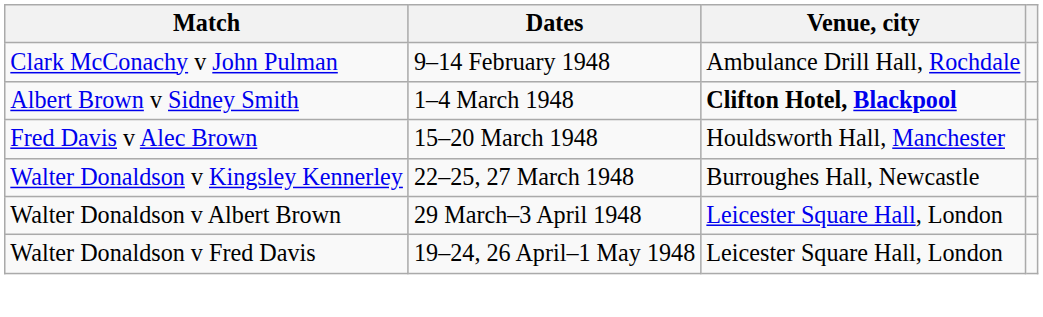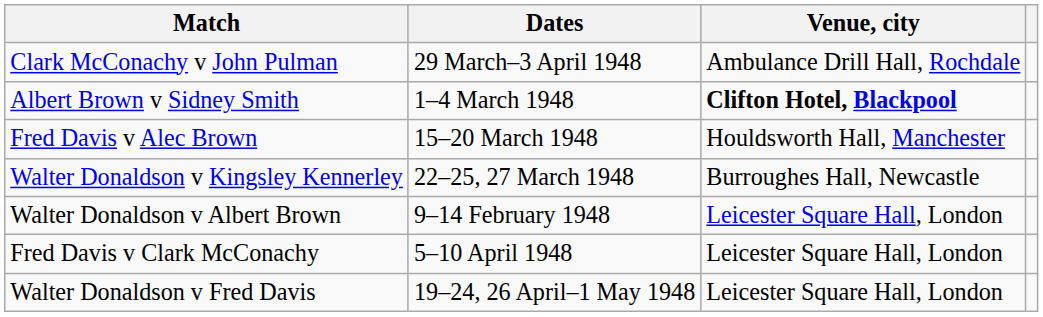 <table class="wikitable">
 <tr>
 <th scope="col">Match</th>
 <th scope="col">Dates</th>
 <th scope="col">Venue, city</th>
 <th></th>
 </tr>
 <tr>
 <td><a href='#'>Clark McConachy</a> v <a href='#'>John Pulman</a></td>
-<td>9–14 February 1948</td>
+<td>29 March–3 April 1948</td>
 <td>Ambulance Drill Hall, <a href='#'>Rochdale</a></td>
 <td></td>
 </tr>
 <tr>
 <td><a href='#'>Albert Brown</a> v <a href='#'>Sidney Smith</a></td>
 <td>1–4 March 1948</td>
 <td><strong>Clifton Hotel, <a href='#'>Blackpool</a></strong></td>
 <td></td>
 </tr>
 <tr>
 <td><a href='#'>Fred Davis</a> v <a href='#'>Alec Brown</a></td>
 <td>15–20 March 1948</td>
 <td>Houldsworth Hall, <a href='#'>Manchester</a></td>
 <td></td>
 </tr>
 <tr>
 <td><a href='#'>Walter Donaldson</a> v <a href='#'>Kingsley Kennerley</a></td>
 <td>22–25, 27 March 1948</td>
 <td>Burroughes Hall, Newcastle</td>
 <td></td>
 </tr>
 <tr>
 <td>Walter Donaldson v Albert Brown</td>
-<td>29 March–3 April 1948</td>
+<td>9–14 February 1948</td>
 <td><a href='#'>Leicester Square Hall</a>, London</td>
+<td></td>
+</tr>
+<tr>
+<td>Fred Davis v Clark McConachy</td>
+<td>5–10 April 1948</td>
+<td>Leicester Square Hall, London</td>
 <td></td>
 </tr>
 <tr>
 <td>Walter Donaldson v Fred Davis</td>
 <td>19–24, 26 April–1 May 1948</td>
 <td>Leicester Square Hall, London</td>
 <td></td>
 </tr>
 </table>
